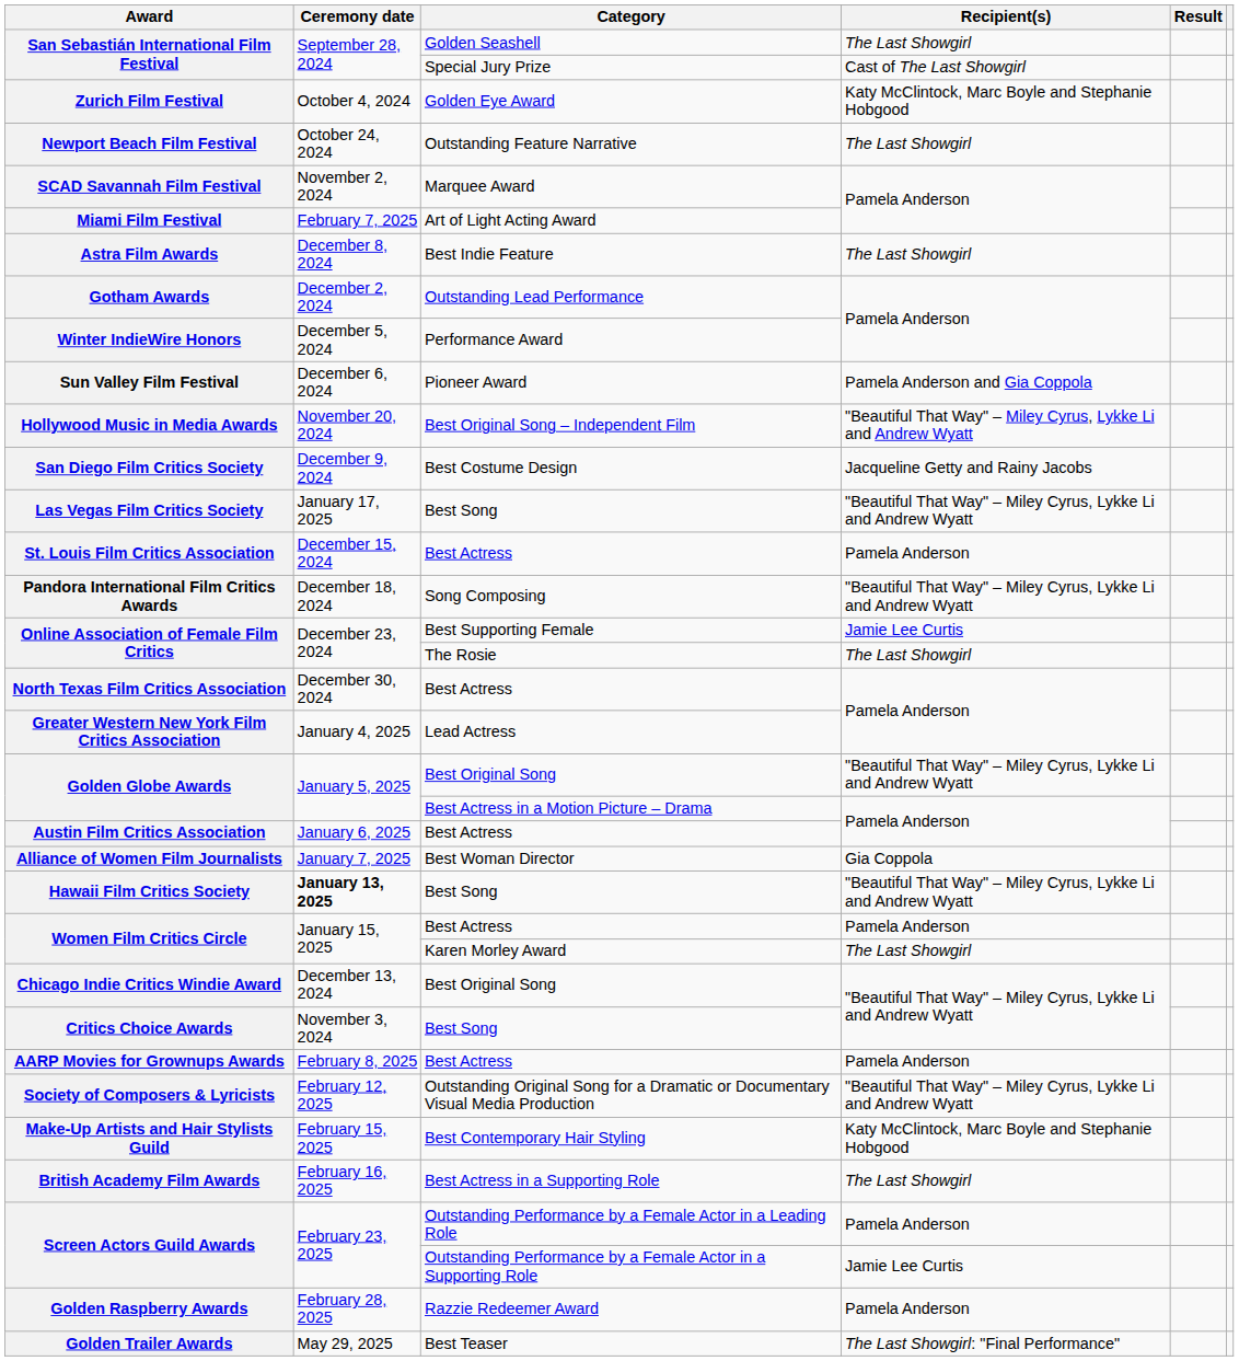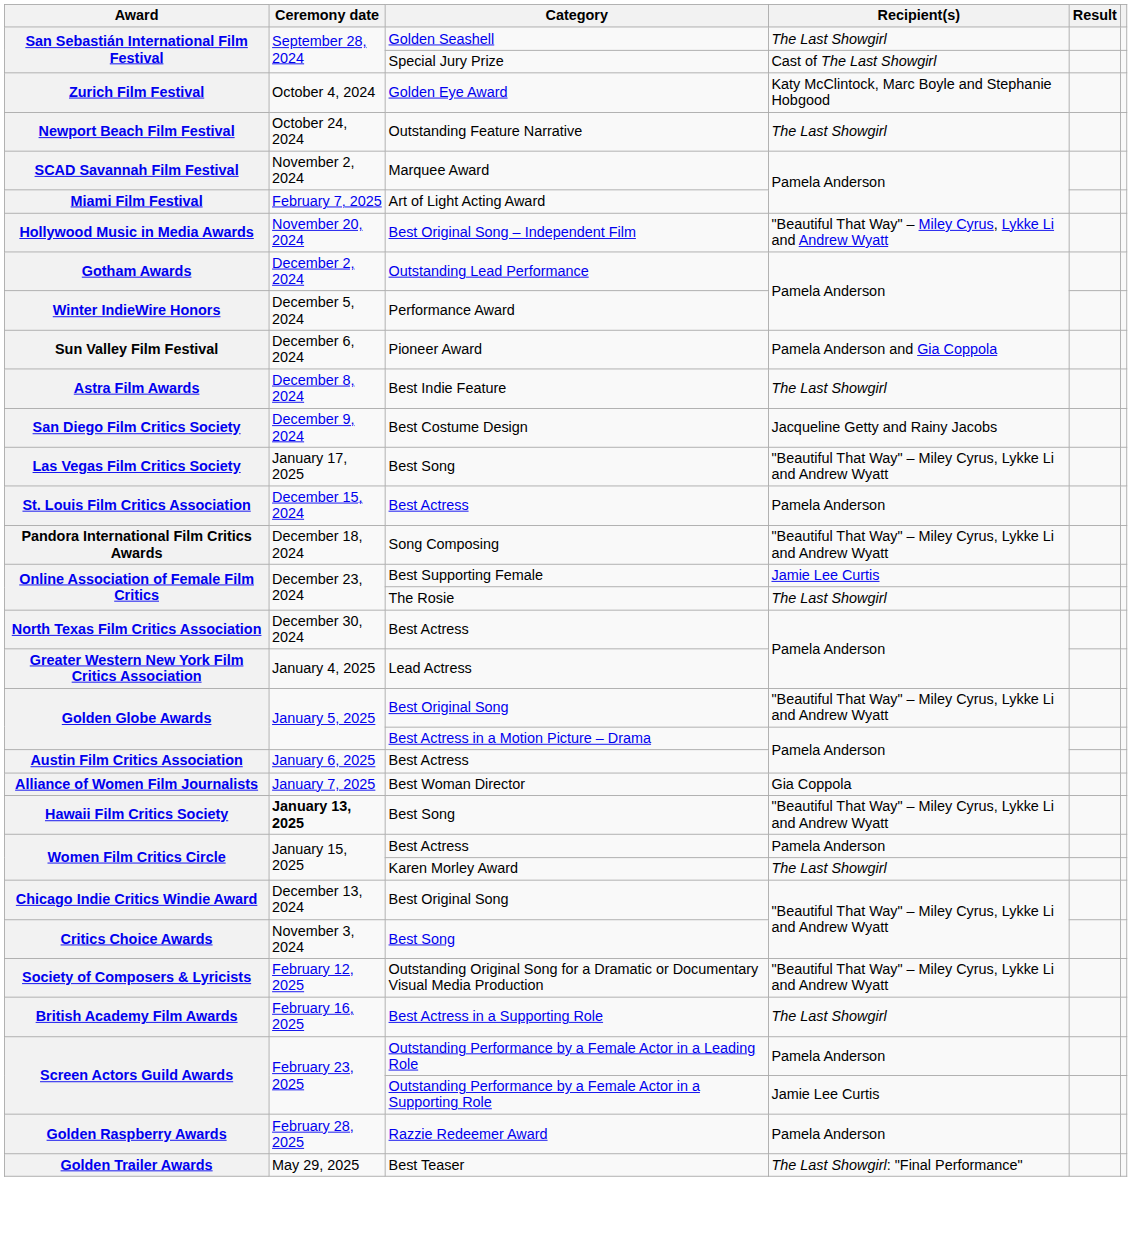 <table class="wikitable sortable plainrowheaders">
 <tr>
 <th scope="col">Award</th>
 <th scope="col">Ceremony date</th>
 <th scope="col">Category</th>
 <th scope="col">Recipient(s)</th>
 <th scope="col">Result</th>
 <th scope="col" class="unsortable"></th>
 </tr>
 <tr>
 <th rowspan="2" scope="row"><a href='#'>San Sebastián International Film Festival</a></th>
 <td rowspan="2"><a href='#'>September 28, 2024</a></td>
 <td><a href='#'>Golden Seashell</a></td>
 <td><em>The Last Showgirl</em></td>
 <td></td>
 <td align="center"></td>
 </tr>
 <tr>
 <td>Special Jury Prize</td>
 <td>Cast of <em>The Last Showgirl</em></td>
 <td></td>
 <td style="text-align:center;"></td>
 </tr>
 <tr>
 <th scope="row"><a href='#'>Zurich Film Festival</a></th>
 <td>October 4, 2024</td>
 <td><a href='#'>Golden Eye Award</a></td>
 <td>Katy McClintock, Marc Boyle and Stephanie Hobgood</td>
 <td></td>
 <td style="text-align:center;"></td>
 </tr>
 <tr>
 <th scope="row"><a href='#'>Newport Beach Film Festival</a></th>
 <td>October 24, 2024</td>
 <td>Outstanding Feature Narrative</td>
 <td><em>The Last Showgirl</em></td>
 <td></td>
 <td style="text-align:center;"></td>
 </tr>
 <tr>
 <th scope="row"><a href='#'>SCAD Savannah Film Festival</a></th>
 <td>November 2, 2024</td>
 <td>Marquee Award</td>
 <td rowspan="2">Pamela Anderson</td>
 <td></td>
 <td style="text-align:center;"></td>
 </tr>
 <tr>
 <th scope="row"><a href='#'>Miami Film Festival</a></th>
 <td><a href='#'>February 7, 2025</a></td>
 <td>Art of Light Acting Award</td>
 <td></td>
 <td style="text-align:center;"></td>
 </tr>
 <tr>
-<th scope="row"><a href='#'>Astra Film Awards</a></th>
-<td><a href='#'>December 8, 2024</a></td>
-<td>Best Indie Feature</td>
-<td><em>The Last Showgirl</em></td>
+<th scope="row"><a href='#'>Hollywood Music in Media Awards</a></th>
+<td><a href='#'>November 20, 2024</a></td>
+<td><a href='#'>Best Original Song – Independent Film</a></td>
+<td>"Beautiful That Way" – <a href='#'>Miley Cyrus</a>, <a href='#'>Lykke Li</a> and <a href='#'>Andrew Wyatt</a></td>
 <td></td>
 <td style="text-align:center;"></td>
 </tr>
 <tr>
 <th scope="row"><a href='#'>Gotham Awards</a></th>
 <td><a href='#'>December 2, 2024</a></td>
 <td><a href='#'>Outstanding Lead Performance</a></td>
 <td rowspan="2">Pamela Anderson</td>
 <td></td>
 <td style="text-align:center;"></td>
 </tr>
 <tr>
 <th scope="row"><a href='#'>Winter IndieWire Honors</a></th>
 <td>December 5, 2024</td>
 <td>Performance Award</td>
 <td></td>
 <td style="text-align:center;"></td>
 </tr>
 <tr>
 <th scope="row">Sun Valley Film Festival</th>
 <td>December 6, 2024</td>
 <td>Pioneer Award</td>
 <td>Pamela Anderson and <a href='#'>Gia Coppola</a></td>
 <td></td>
 <td style="text-align:center;"></td>
 </tr>
 <tr>
-<th scope="row"><a href='#'>Hollywood Music in Media Awards</a></th>
-<td><a href='#'>November 20, 2024</a></td>
-<td><a href='#'>Best Original Song – Independent Film</a></td>
-<td>"Beautiful That Way" – <a href='#'>Miley Cyrus</a>, <a href='#'>Lykke Li</a> and <a href='#'>Andrew Wyatt</a></td>
+<th scope="row"><a href='#'>Astra Film Awards</a></th>
+<td><a href='#'>December 8, 2024</a></td>
+<td>Best Indie Feature</td>
+<td><em>The Last Showgirl</em></td>
 <td></td>
 <td style="text-align:center;"></td>
 </tr>
 <tr>
 <th scope="row"><a href='#'>San Diego Film Critics Society</a></th>
 <td><a href='#'>December 9, 2024</a></td>
 <td>Best Costume Design</td>
 <td>Jacqueline Getty and Rainy Jacobs</td>
 <td></td>
 <td style="text-align:center;"></td>
 </tr>
 <tr>
 <th scope="row"><a href='#'>Las Vegas Film Critics Society</a></th>
 <td>January 17, 2025</td>
 <td>Best Song</td>
 <td>"Beautiful That Way" – Miley Cyrus, Lykke Li and Andrew Wyatt</td>
 <td></td>
 <td style="text-align:center;"></td>
 </tr>
 <tr>
 <th scope="row"><a href='#'>St. Louis Film Critics Association</a></th>
 <td><a href='#'>December 15, 2024</a></td>
 <td><a href='#'>Best Actress</a></td>
 <td>Pamela Anderson</td>
 <td></td>
 <td style="text-align:center;"></td>
 </tr>
 <tr>
 <th scope="row">Pandora International Film Critics Awards</th>
 <td>December 18, 2024</td>
 <td>Song Composing</td>
 <td>"Beautiful That Way" – Miley Cyrus, Lykke Li and Andrew Wyatt</td>
 <td></td>
 <td style="text-align:center;"></td>
 </tr>
 <tr>
 <th rowspan="2" scope="row"><a href='#'>Online Association of Female Film Critics</a></th>
 <td rowspan="2">December 23, 2024</td>
 <td>Best Supporting Female</td>
 <td><a href='#'>Jamie Lee Curtis</a></td>
 <td></td>
 <td style="text-align:center;"></td>
 </tr>
 <tr>
 <td>The Rosie</td>
 <td><em>The Last Showgirl</em></td>
 <td></td>
 <td style="text-align:center;"></td>
 </tr>
 <tr>
 <th scope="row"><a href='#'>North Texas Film Critics Association</a></th>
 <td>December 30, 2024</td>
 <td>Best Actress</td>
 <td rowspan="2">Pamela Anderson</td>
 <td></td>
 <td style="text-align:center;"></td>
 </tr>
 <tr>
 <th scope="row"><a href='#'>Greater Western New York Film Critics Association</a></th>
 <td>January 4, 2025</td>
 <td>Lead Actress</td>
 <td></td>
 <td style="text-align:center;"></td>
 </tr>
 <tr>
 <th rowspan="2" scope="row"><a href='#'>Golden Globe Awards</a></th>
 <td rowspan="2"><a href='#'>January 5, 2025</a></td>
 <td><a href='#'>Best Original Song</a></td>
 <td>"Beautiful That Way" – Miley Cyrus, Lykke Li and Andrew Wyatt</td>
 <td></td>
 <td style="text-align:center;"></td>
 </tr>
 <tr>
 <td><a href='#'>Best Actress in a Motion Picture – Drama</a></td>
 <td rowspan="2">Pamela Anderson</td>
 <td></td>
 <td style="text-align:center;"></td>
 </tr>
 <tr>
 <th scope="row"><a href='#'>Austin Film Critics Association</a></th>
 <td><a href='#'>January 6, 2025</a></td>
 <td>Best Actress</td>
 <td></td>
 <td style="text-align:center;"></td>
 </tr>
 <tr>
 <th scope="row"><a href='#'>Alliance of Women Film Journalists</a></th>
 <td><a href='#'>January 7, 2025</a></td>
 <td>Best Woman Director</td>
 <td>Gia Coppola</td>
 <td></td>
 <td align="center"></td>
 </tr>
 <tr>
 <th scope="row"><a href='#'>Hawaii Film Critics Society</a></th>
 <td><strong>January 13, 2025</strong></td>
 <td>Best Song</td>
 <td>"Beautiful That Way" – Miley Cyrus, Lykke Li and Andrew Wyatt</td>
 <td></td>
 <td align="center"></td>
 </tr>
 <tr>
 <th rowspan="2" scope="row"><a href='#'>Women Film Critics Circle</a></th>
 <td rowspan="2">January 15, 2025</td>
 <td>Best Actress</td>
 <td>Pamela Anderson</td>
 <td></td>
 <td style="text-align:center;"></td>
 </tr>
 <tr>
 <td>Karen Morley Award</td>
 <td><em>The Last Showgirl</em></td>
 <td></td>
 <td style="text-align:center;"></td>
 </tr>
 <tr>
 <th scope="row"><a href='#'>Chicago Indie Critics Windie Award</a></th>
 <td>December 13, 2024</td>
 <td>Best Original Song</td>
 <td rowspan="2">"Beautiful That Way" – Miley Cyrus, Lykke Li and Andrew Wyatt</td>
 <td></td>
 <td align="center"></td>
 </tr>
 <tr>
 <th scope="row"><a href='#'>Critics Choice Awards</a></th>
 <td>November 3, 2024</td>
 <td><a href='#'>Best Song</a></td>
 <td></td>
 <td align="center"></td>
 </tr>
 <tr>
-<th scope="row"><a href='#'>AARP Movies for Grownups Awards</a></th>
-<td><a href='#'>February 8, 2025</a></td>
-<td><a href='#'>Best Actress</a></td>
-<td>Pamela Anderson</td>
-<td></td>
-<td style="text-align:center;"></td>
-</tr>
-<tr>
 <th scope="row"><a href='#'>Society of Composers & Lyricists</a></th>
 <td><a href='#'>February 12, 2025</a></td>
 <td>Outstanding Original Song for a Dramatic or Documentary Visual Media Production</td>
 <td>"Beautiful That Way" – Miley Cyrus, Lykke Li and Andrew Wyatt</td>
-<td></td>
-<td align="center"></td>
-</tr>
-<tr>
-<th scope="row"><a href='#'>Make-Up Artists and Hair Stylists Guild</a></th>
-<td><a href='#'>February 15, 2025</a></td>
-<td><a href='#'>Best Contemporary Hair Styling</a></td>
-<td>Katy McClintock, Marc Boyle and Stephanie Hobgood</td>
 <td></td>
 <td align="center"></td>
 </tr>
 <tr>
 <th scope="row"><a href='#'>British Academy Film Awards</a></th>
 <td><a href='#'>February 16, 2025</a></td>
 <td><a href='#'>Best Actress in a Supporting Role</a></td>
 <td><em>The Last Showgirl</em></td>
 <td></td>
 <td align="center"></td>
 </tr>
 <tr>
 <th scope="row" rowspan="2"><a href='#'>Screen Actors Guild Awards</a></th>
 <td rowspan="2"><a href='#'>February 23, 2025</a></td>
 <td><a href='#'>Outstanding Performance by a Female Actor in a Leading Role</a></td>
 <td>Pamela Anderson</td>
 <td></td>
 <td align="center"></td>
 </tr>
 <tr>
 <td><a href='#'>Outstanding Performance by a Female Actor in a Supporting Role</a></td>
 <td>Jamie Lee Curtis</td>
 <td></td>
 <td align="center"></td>
 </tr>
 <tr>
 <th scope="row"><a href='#'>Golden Raspberry Awards</a></th>
 <td><a href='#'>February 28, 2025</a></td>
 <td><a href='#'>Razzie Redeemer Award</a></td>
 <td>Pamela Anderson</td>
 <td></td>
 <td align="center"></td>
 </tr>
 <tr>
 <th scope="row"><a href='#'>Golden Trailer Awards</a></th>
 <td>May 29, 2025</td>
 <td>Best Teaser</td>
 <td><em>The Last Showgirl</em>: "Final Performance"</td>
 <td></td>
 <td align="center"></td>
 </tr>
 </table>
